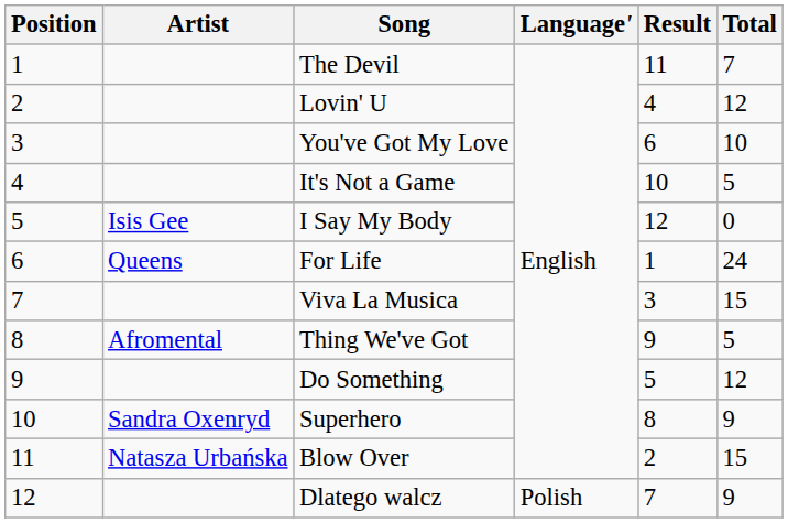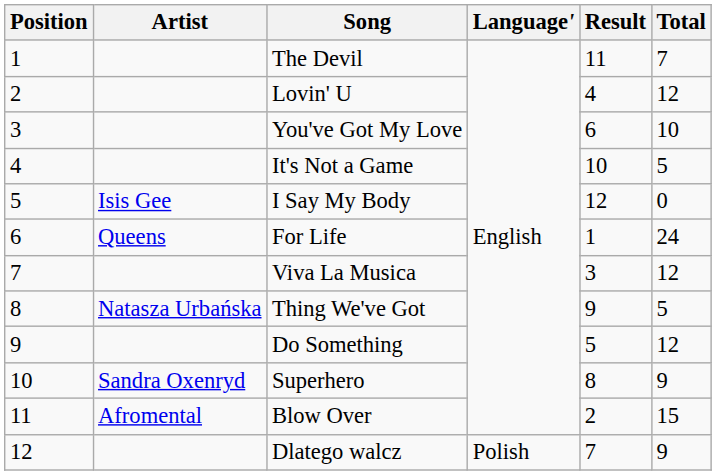 <table class="wikitable">
 <tr>
 <th><strong>Position</strong></th>
 <th><strong>Artist</strong></th>
 <th><strong>Song</strong></th>
 <th><strong>Language<em>'</th>
 <th></strong>Result<strong></th>
 <th></strong>Total<strong></th>
 </tr>
 <tr>
 <td>1</td>
 <td></td>
 <td></em>The Devil<em></td>
 <td rowspan="11">English</td>
 <td>11</td>
 <td>7</td>
 </tr>
 <tr>
 <td>2</td>
 <td></td>
 <td></em>Lovin' U<em></td>
 <td>4</td>
 <td>12</td>
 </tr>
 <tr>
 <td>3</td>
 <td></td>
 <td></em>You've Got My Love<em></td>
 <td>6</td>
 <td>10</td>
 </tr>
 <tr>
 <td>4</td>
 <td></td>
 <td></em>It's Not a Game<em></td>
 <td>10</td>
 <td>5</td>
 </tr>
 <tr>
 <td>5</td>
 <td><a href='#'>Isis Gee</a></td>
 <td></em>I Say My Body<em></td>
 <td>12</td>
 <td>0</td>
 </tr>
 <tr>
 <td>6</td>
 <td><a href='#'>Queens</a></td>
 <td></em>For Life<em></td>
 <td>1</td>
 <td>24</td>
 </tr>
 <tr>
 <td>7</td>
 <td></td>
 <td></em>Viva La Musica<em></td>
 <td>3</td>
-<td>15</td>
+<td>12</td>
 </tr>
 <tr>
 <td>8</td>
-<td><a href='#'>Afromental</a></td>
+<td><a href='#'>Natasza Urbańska</a></td>
 <td></em>Thing We've Got<em></td>
 <td>9</td>
 <td>5</td>
 </tr>
 <tr>
 <td>9</td>
 <td></td>
 <td></em>Do Something<em></td>
 <td>5</td>
 <td>12</td>
 </tr>
 <tr>
 <td>10</td>
 <td><a href='#'>Sandra Oxenryd</a></td>
 <td></em>Superhero<em></td>
 <td>8</td>
 <td>9</td>
 </tr>
 <tr>
 <td>11</td>
-<td><a href='#'>Natasza Urbańska</a></td>
+<td><a href='#'>Afromental</a></td>
 <td></em>Blow Over<em></td>
 <td>2</td>
 <td>15</td>
 </tr>
 <tr>
 <td>12</td>
 <td></td>
 <td></em>Dlatego walcz<em></td>
 <td>Polish</td>
 <td>7</td>
 <td>9</td>
 </tr>
 </table>
